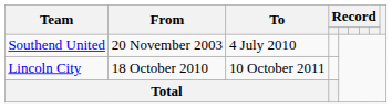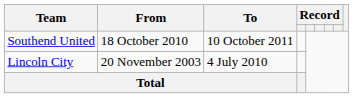 <table class="wikitable" style="text-align: center">
 <tr>
 <th rowspan="2">Team</th>
 <th rowspan="2">From</th>
 <th rowspan="2">To</th>
 <th colspan="5">Record</th>
 <th rowspan=2></th>
 </tr>
 <tr>
 <th></th>
 <th></th>
 <th></th>
 <th></th>
 <th></th>
 </tr>
 <tr>
 <td align=left><a href='#'>Southend United</a></td>
-<td align=left>20 November 2003</td>
-<td align=left>4 July 2010<br></td>
+<td align=left>18 October 2010</td>
+<td align=left>10 October 2011<br></td>
 <td></td>
 </tr>
 <tr>
 <td align=left><a href='#'>Lincoln City</a></td>
-<td align=left>18 October 2010</td>
-<td align=left>10 October 2011<br></td>
+<td align=left>20 November 2003</td>
+<td align=left>4 July 2010<br></td>
 <td></td>
 </tr>
 <tr>
 <th colspan="3">Total<br></th>
 <th></th>
 </tr>
 </table>
